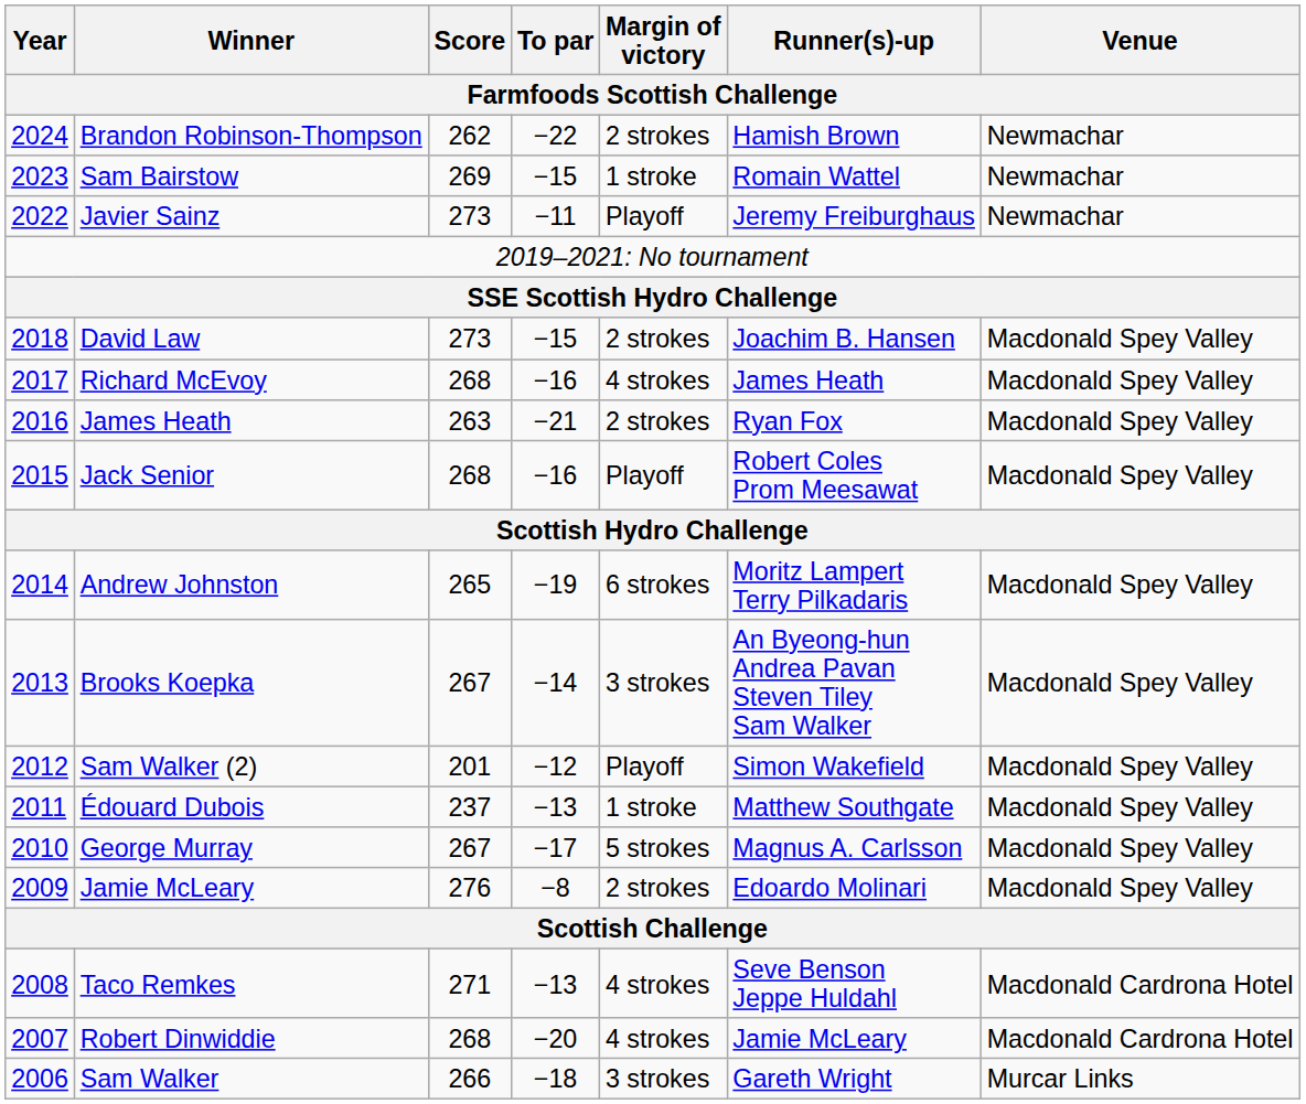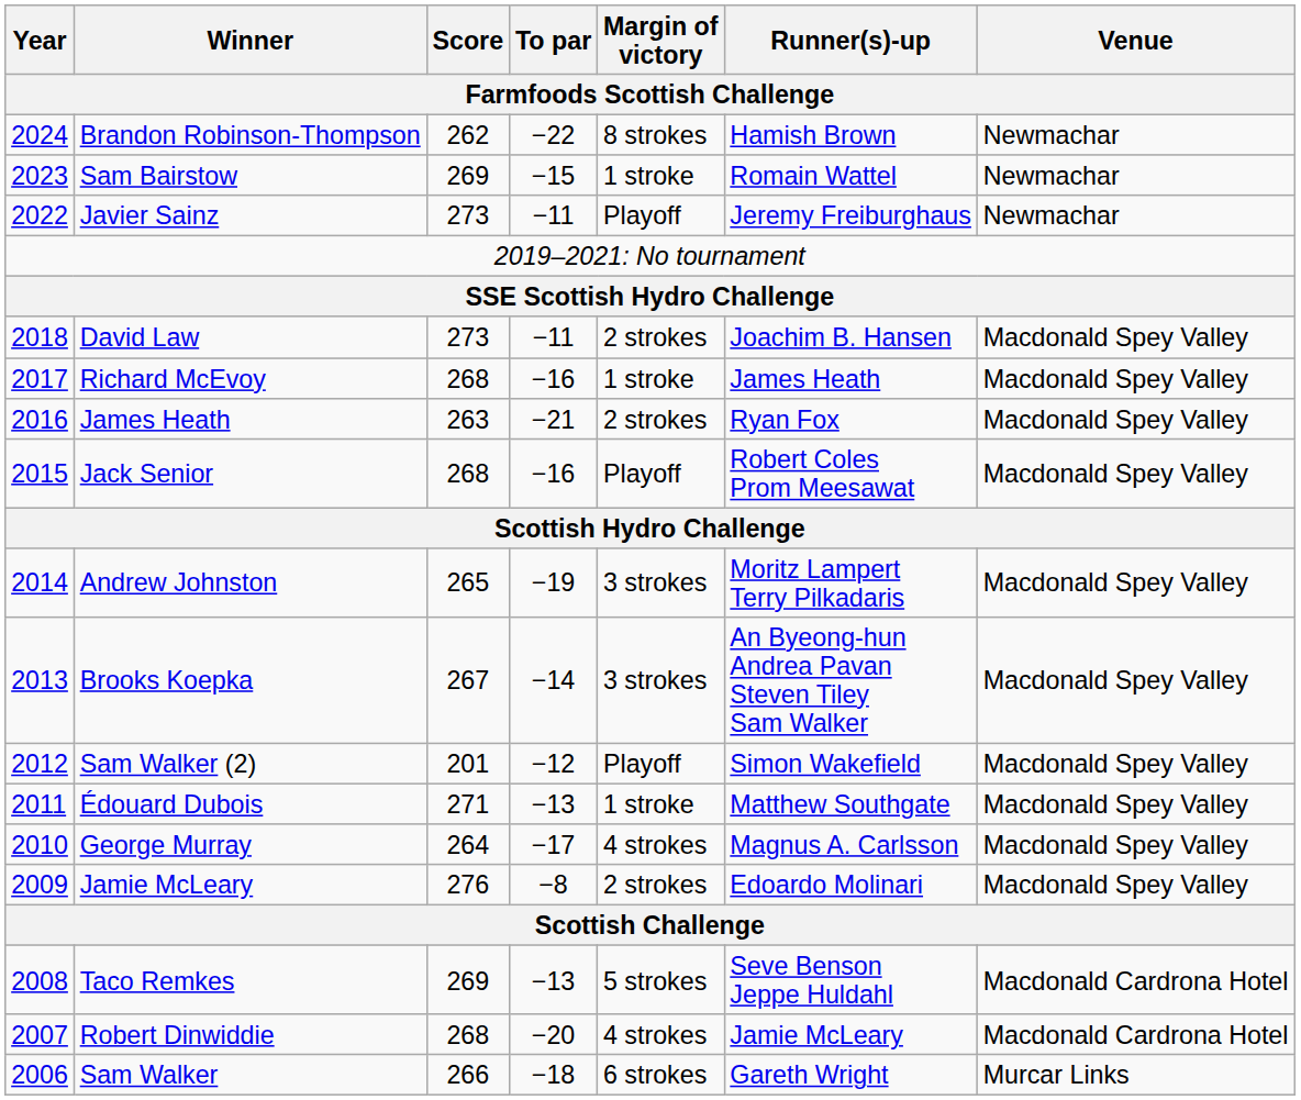 <table class=wikitable style="font-size:95%">
 <tr>
 <th>Year</th>
 <th>Winner</th>
 <th>Score</th>
 <th>To par</th>
 <th>Margin of<br>victory</th>
 <th>Runner(s)-up</th>
 <th>Venue</th>
 </tr>
 <tr>
 <th colspan=8>Farmfoods Scottish Challenge</th>
 </tr>
 <tr>
 <td><a href='#'>2024</a></td>
 <td> <a href='#'>Brandon Robinson-Thompson</a></td>
 <td align=center>262</td>
 <td align=center>−22</td>
-<td>2 strokes</td>
+<td>8 strokes</td>
 <td> <a href='#'>Hamish Brown</a></td>
 <td>Newmachar</td>
 </tr>
 <tr>
 <td><a href='#'>2023</a></td>
 <td> <a href='#'>Sam Bairstow</a></td>
 <td align=center>269</td>
 <td align=center>−15</td>
 <td>1 stroke</td>
 <td> <a href='#'>Romain Wattel</a></td>
 <td>Newmachar</td>
 </tr>
 <tr>
 <td><a href='#'>2022</a></td>
 <td> <a href='#'>Javier Sainz</a></td>
 <td align=center>273</td>
 <td align=center>−11</td>
 <td>Playoff</td>
 <td> <a href='#'>Jeremy Freiburghaus</a></td>
 <td>Newmachar</td>
 </tr>
 <tr>
 <td colspan=7 align=center><em>2019–2021: No tournament</em></td>
 </tr>
 <tr>
 <th colspan=8>SSE Scottish Hydro Challenge</th>
 </tr>
 <tr>
 <td><a href='#'>2018</a></td>
 <td> <a href='#'>David Law</a></td>
 <td align=center>273</td>
-<td align=center>−15</td>
+<td align=center>−11</td>
 <td>2 strokes</td>
 <td> <a href='#'>Joachim B. Hansen</a></td>
 <td>Macdonald Spey Valley</td>
 </tr>
 <tr>
 <td><a href='#'>2017</a></td>
 <td> <a href='#'>Richard McEvoy</a></td>
 <td align=center>268</td>
 <td align=center>−16</td>
-<td>4 strokes</td>
+<td>1 stroke</td>
 <td> <a href='#'>James Heath</a></td>
 <td>Macdonald Spey Valley</td>
 </tr>
 <tr>
 <td><a href='#'>2016</a></td>
 <td> <a href='#'>James Heath</a></td>
 <td align=center>263</td>
 <td align=center>−21</td>
 <td>2 strokes</td>
 <td> <a href='#'>Ryan Fox</a></td>
 <td>Macdonald Spey Valley</td>
 </tr>
 <tr>
 <td><a href='#'>2015</a></td>
 <td> <a href='#'>Jack Senior</a></td>
 <td align=center>268</td>
 <td align=center>−16</td>
 <td>Playoff</td>
 <td> <a href='#'>Robert Coles</a><br> <a href='#'>Prom Meesawat</a></td>
 <td>Macdonald Spey Valley</td>
 </tr>
 <tr>
 <th colspan=8>Scottish Hydro Challenge</th>
 </tr>
 <tr>
 <td><a href='#'>2014</a></td>
 <td> <a href='#'>Andrew Johnston</a></td>
 <td align=center>265</td>
 <td align=center>−19</td>
-<td>6 strokes</td>
+<td>3 strokes</td>
 <td> <a href='#'>Moritz Lampert</a><br> <a href='#'>Terry Pilkadaris</a></td>
 <td>Macdonald Spey Valley</td>
 </tr>
 <tr>
 <td><a href='#'>2013</a></td>
 <td> <a href='#'>Brooks Koepka</a></td>
 <td align=center>267</td>
 <td align=center>−14</td>
 <td>3 strokes</td>
 <td> <a href='#'>An Byeong-hun</a><br> <a href='#'>Andrea Pavan</a><br> <a href='#'>Steven Tiley</a><br> <a href='#'>Sam Walker</a></td>
 <td>Macdonald Spey Valley</td>
 </tr>
 <tr>
 <td><a href='#'>2012</a></td>
 <td> <a href='#'>Sam Walker</a> (2)</td>
 <td align=center>201</td>
 <td align=center>−12</td>
 <td>Playoff</td>
 <td> <a href='#'>Simon Wakefield</a></td>
 <td>Macdonald Spey Valley</td>
 </tr>
 <tr>
 <td><a href='#'>2011</a></td>
 <td> <a href='#'>Édouard Dubois</a></td>
-<td align=center>237</td>
+<td align=center>271</td>
 <td align=center>−13</td>
 <td>1 stroke</td>
 <td> <a href='#'>Matthew Southgate</a></td>
 <td>Macdonald Spey Valley</td>
 </tr>
 <tr>
 <td><a href='#'>2010</a></td>
 <td> <a href='#'>George Murray</a></td>
-<td align=center>267</td>
+<td align=center>264</td>
 <td align=center>−17</td>
-<td>5 strokes</td>
+<td>4 strokes</td>
 <td> <a href='#'>Magnus A. Carlsson</a></td>
 <td>Macdonald Spey Valley</td>
 </tr>
 <tr>
 <td><a href='#'>2009</a></td>
 <td> <a href='#'>Jamie McLeary</a></td>
 <td align=center>276</td>
 <td align=center>−8</td>
 <td>2 strokes</td>
 <td> <a href='#'>Edoardo Molinari</a></td>
 <td>Macdonald Spey Valley</td>
 </tr>
 <tr>
 <th colspan=8>Scottish Challenge</th>
 </tr>
 <tr>
 <td><a href='#'>2008</a></td>
 <td> <a href='#'>Taco Remkes</a></td>
-<td align=center>271</td>
+<td align=center>269</td>
 <td align=center>−13</td>
-<td>4 strokes</td>
+<td>5 strokes</td>
 <td> <a href='#'>Seve Benson</a><br> <a href='#'>Jeppe Huldahl</a></td>
 <td>Macdonald Cardrona Hotel</td>
 </tr>
 <tr>
 <td><a href='#'>2007</a></td>
 <td> <a href='#'>Robert Dinwiddie</a></td>
 <td align=center>268</td>
 <td align=center>−20</td>
 <td>4 strokes</td>
 <td> <a href='#'>Jamie McLeary</a></td>
 <td>Macdonald Cardrona Hotel</td>
 </tr>
 <tr>
 <td><a href='#'>2006</a></td>
 <td> <a href='#'>Sam Walker</a></td>
 <td align=center>266</td>
 <td align=center>−18</td>
-<td>3 strokes</td>
+<td>6 strokes</td>
 <td> <a href='#'>Gareth Wright</a></td>
 <td>Murcar Links</td>
 </tr>
 </table>
